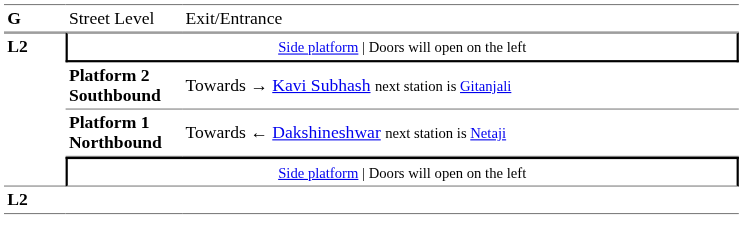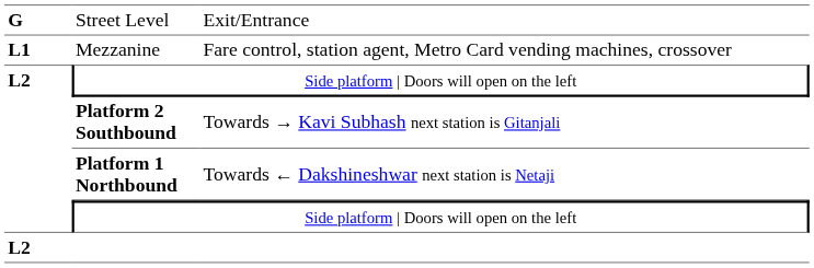 <table table border=0 cellspacing=0 cellpadding=3>
 <tr>
 <td style="border-bottom:solid 1px gray;border-top:solid 1px gray;" width=50 valign=top><strong>G</strong></td>
 <td style="border-top:solid 1px gray;border-bottom:solid 1px gray;" width=100 valign=top>Street Level</td>
 <td style="border-top:solid 1px gray;border-bottom:solid 1px gray;" width=500 valign=top>Exit/Entrance</td>
+</tr>
+<tr>
+<td valign=top><strong>L1</strong></td>
+<td valign=top>Mezzanine</td>
+<td valign=top>Fare control, station agent, Metro Card vending machines, crossover<br></td>
 </tr>
 <tr>
 <td style="border-top:solid 1px gray;border-bottom:solid 1px gray;" width=50 rowspan=4 valign=top><strong>L2</strong></td>
 <td style="border-top:solid 1px gray;border-right:solid 2px black;border-left:solid 2px black;border-bottom:solid 2px black;text-align:center;" colspan=2><small><a href='#'>Side platform</a> | Doors will open on the left </small></td>
 </tr>
 <tr>
 <td width="100" style="border-bottom:solid 1px gray;"><span><strong>Platform 2</strong><br><strong>Southbound</strong></span></td>
 <td width="500" style="border-bottom:solid 1px gray;">Towards → <a href='#'>Kavi Subhash</a> <small>next station is <a href='#'>Gitanjali</a></small></td>
 </tr>
 <tr>
 <td width="100" style="border-bottom:solid 1px gray;"><span><strong>Platform 1</strong><br><strong>Northbound</strong></span></td>
 <td width="500" style="border-bottom:solid 1px gray;">Towards ← <a href='#'>Dakshineshwar</a> <small>next station is <a href='#'>Netaji</a></small></td>
 </tr>
 <tr>
 <td style="border-top:solid 2px black;border-right:solid 2px black;border-left:solid 2px black;border-bottom:solid 1px gray;text-align:center;" colspan=2><small><a href='#'>Side platform</a> | Doors will open on the left </small></td>
 </tr>
 <tr>
 <td style="border-bottom:solid 1px gray;" width=50 rowspan=2 valign=top><strong>L2</strong></td>
 <td style="border-bottom:solid 1px gray;" width=100></td>
 <td style="border-bottom:solid 1px gray;" width=500></td>
 </tr>
 <tr>
 </tr>
 </table>
